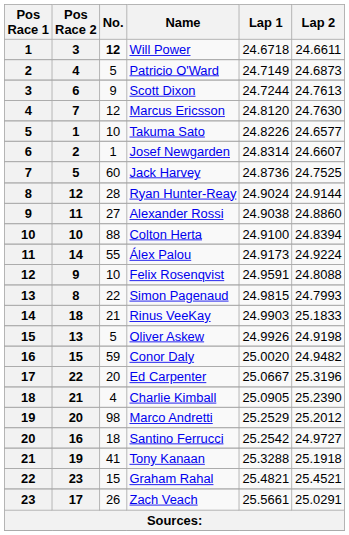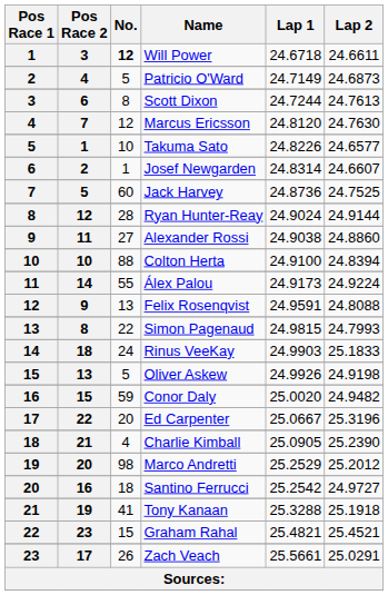 <table class="wikitable sortable" style="text-align:center; font-size: 95%">
 <tr>
 <th>Pos<br>Race 1</th>
 <th>Pos<br>Race 2</th>
 <th>No.</th>
 <th>Name</th>
 <th>Lap 1</th>
 <th>Lap 2</th>
 </tr>
 <tr>
 <th>1</th>
 <th>3</th>
 <td><strong>12</strong></td>
 <td align="left"> <a href='#'>Will Power</a> <strong></strong></td>
 <td>24.6718</td>
 <td>24.6611</td>
 </tr>
 <tr>
 </tr>
 <tr>
 <th>2</th>
 <th>4</th>
 <td>5</td>
 <td align="left"> <a href='#'>Patricio O'Ward</a></td>
 <td>24.7149</td>
 <td>24.6873</td>
 </tr>
 <tr>
 </tr>
 <tr>
 <th>3</th>
 <th>6</th>
-<td>9</td>
+<td>8</td>
 <td align="left"> <a href='#'>Scott Dixon</a></td>
 <td>24.7244</td>
 <td>24.7613</td>
 </tr>
 <tr>
 </tr>
 <tr>
 <th>4</th>
 <th>7</th>
 <td>12</td>
 <td align="left"> <a href='#'>Marcus Ericsson</a></td>
 <td>24.8120</td>
 <td>24.7630</td>
 </tr>
 <tr>
 </tr>
 <tr>
 <th>5</th>
 <th>1</th>
 <td>10</td>
 <td align="left"> <a href='#'>Takuma Sato</a> <strong></strong></td>
 <td>24.8226</td>
 <td>24.6577</td>
 </tr>
 <tr>
 </tr>
 <tr>
 <th>6</th>
 <th>2</th>
 <td>1</td>
 <td align="left"> <a href='#'>Josef Newgarden</a> <strong></strong></td>
 <td>24.8314</td>
 <td>24.6607</td>
 </tr>
 <tr>
 </tr>
 <tr>
 <th>7</th>
 <th>5</th>
 <td>60</td>
 <td align="left"> <a href='#'>Jack Harvey</a></td>
 <td>24.8736</td>
 <td>24.7525</td>
 </tr>
 <tr>
 </tr>
 <tr>
 <th>8</th>
 <th>12</th>
 <td>28</td>
 <td align="left"> <a href='#'>Ryan Hunter-Reay</a></td>
 <td>24.9024</td>
 <td>24.9144</td>
 </tr>
 <tr>
 </tr>
 <tr>
 <th>9</th>
 <th>11</th>
 <td>27</td>
 <td align="left"> <a href='#'>Alexander Rossi</a></td>
 <td>24.9038</td>
 <td>24.8860</td>
 </tr>
 <tr>
 </tr>
 <tr>
 <th>10</th>
 <th>10</th>
 <td>88</td>
 <td align="left"> <a href='#'>Colton Herta</a></td>
 <td>24.9100</td>
 <td>24.8394</td>
 </tr>
 <tr>
 </tr>
 <tr>
 <th>11</th>
 <th>14</th>
 <td>55</td>
 <td align="left"> <a href='#'>Álex Palou</a> <strong></strong></td>
 <td>24.9173</td>
 <td>24.9224</td>
 </tr>
 <tr>
 </tr>
 <tr>
 <th>12</th>
 <th>9</th>
-<td>10</td>
+<td>13</td>
 <td align="left"> <a href='#'>Felix Rosenqvist</a></td>
 <td>24.9591</td>
 <td>24.8088</td>
 </tr>
 <tr>
 </tr>
 <tr>
 <th>13</th>
 <th>8</th>
 <td>22</td>
 <td align="left"> <a href='#'>Simon Pagenaud</a></td>
 <td>24.9815</td>
 <td>24.7993</td>
 </tr>
 <tr>
 </tr>
 <tr>
 <th>14</th>
 <th>18</th>
-<td>21</td>
+<td>24</td>
 <td align="left"> <a href='#'>Rinus VeeKay</a> <strong></strong></td>
 <td>24.9903</td>
 <td>25.1833</td>
 </tr>
 <tr>
 </tr>
 <tr>
 <th>15</th>
 <th>13</th>
 <td>5</td>
 <td align="left"> <a href='#'>Oliver Askew</a> <strong></strong></td>
 <td>24.9926</td>
 <td>24.9198</td>
 </tr>
 <tr>
 </tr>
 <tr>
 <th>16</th>
 <th>15</th>
 <td>59</td>
 <td align="left"> <a href='#'>Conor Daly</a></td>
 <td>25.0020</td>
 <td>24.9482</td>
 </tr>
 <tr>
 </tr>
 <tr>
 <th>17</th>
 <th>22</th>
 <td>20</td>
 <td align="left"> <a href='#'>Ed Carpenter</a></td>
 <td>25.0667</td>
 <td>25.3196</td>
 </tr>
 <tr>
 </tr>
 <tr>
 <th>18</th>
 <th>21</th>
 <td>4</td>
 <td align="left"> <a href='#'>Charlie Kimball</a></td>
 <td>25.0905</td>
 <td>25.2390</td>
 </tr>
 <tr>
 </tr>
 <tr>
 <th>19</th>
 <th>20</th>
 <td>98</td>
 <td align="left"> <a href='#'>Marco Andretti</a></td>
 <td>25.2529</td>
 <td>25.2012</td>
 </tr>
 <tr>
 </tr>
 <tr>
 <th>20</th>
 <th>16</th>
 <td>18</td>
 <td align="left"> <a href='#'>Santino Ferrucci</a></td>
 <td>25.2542</td>
 <td>24.9727</td>
 </tr>
 <tr>
 </tr>
 <tr>
 <th>21</th>
 <th>19</th>
 <td>41</td>
 <td align="left"> <a href='#'>Tony Kanaan</a></td>
 <td>25.3288</td>
 <td>25.1918</td>
 </tr>
 <tr>
 </tr>
 <tr>
 <th>22</th>
 <th>23</th>
 <td>15</td>
 <td align="left"> <a href='#'>Graham Rahal</a></td>
 <td>25.4821</td>
 <td>25.4521</td>
 </tr>
 <tr>
 </tr>
 <tr>
 <th>23</th>
 <th>17</th>
 <td>26</td>
 <td align="left"> <a href='#'>Zach Veach</a></td>
 <td>25.5661</td>
 <td>25.0291</td>
 </tr>
 <tr>
 <th colspan="6">Sources:</th>
 </tr>
 <tr>
 </tr>
 </table>
